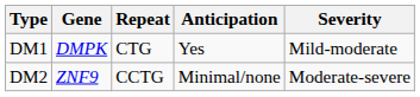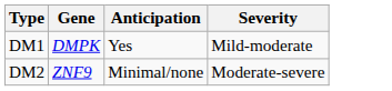 <table class="wikitable floatright">
 <tr>
 <th>Type</th>
 <th>Gene</th>
-<th>Repeat</th>
 <th>Anticipation</th>
 <th>Severity</th>
 </tr>
 <tr>
 <td>DM1</td>
 <td><em><a href='#'>DMPK</a></em></td>
-<td>CTG</td>
 <td>Yes</td>
 <td>Mild-moderate</td>
 </tr>
 <tr>
 <td>DM2</td>
 <td><em><a href='#'>ZNF9</a></em></td>
-<td>CCTG</td>
 <td>Minimal/none</td>
 <td>Moderate-severe</td>
 </tr>
 </table>
